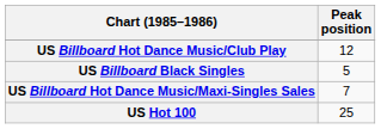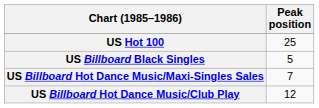 <table class="wikitable sortable plainrowheaders">
 <tr>
 <th scope="col">Chart (1985–1986)</th>
 <th scope="col">Peak<br>position</th>
 </tr>
 <tr>
 </tr>
 <tr>
-<th scope="row">US <a href='#'><em>Billboard</em> Hot Dance Music/Club Play</a></th>
-<td align="center">12</td>
+<th scope="row">US <a href='#'>Hot 100</a></th>
+<td align="center">25</td>
 </tr>
 <tr>
 <th scope="row">US <a href='#'><em>Billboard</em> Black Singles</a></th>
 <td align="center">5</td>
 </tr>
 <tr>
 <th scope="row">US <a href='#'><em>Billboard</em> Hot Dance Music/Maxi-Singles Sales</a></th>
 <td align="center">7</td>
 </tr>
 <tr>
-<th scope="row">US <a href='#'>Hot 100</a></th>
-<td align="center">25</td>
+<th scope="row">US <a href='#'><em>Billboard</em> Hot Dance Music/Club Play</a></th>
+<td align="center">12</td>
 </tr>
 </table>
